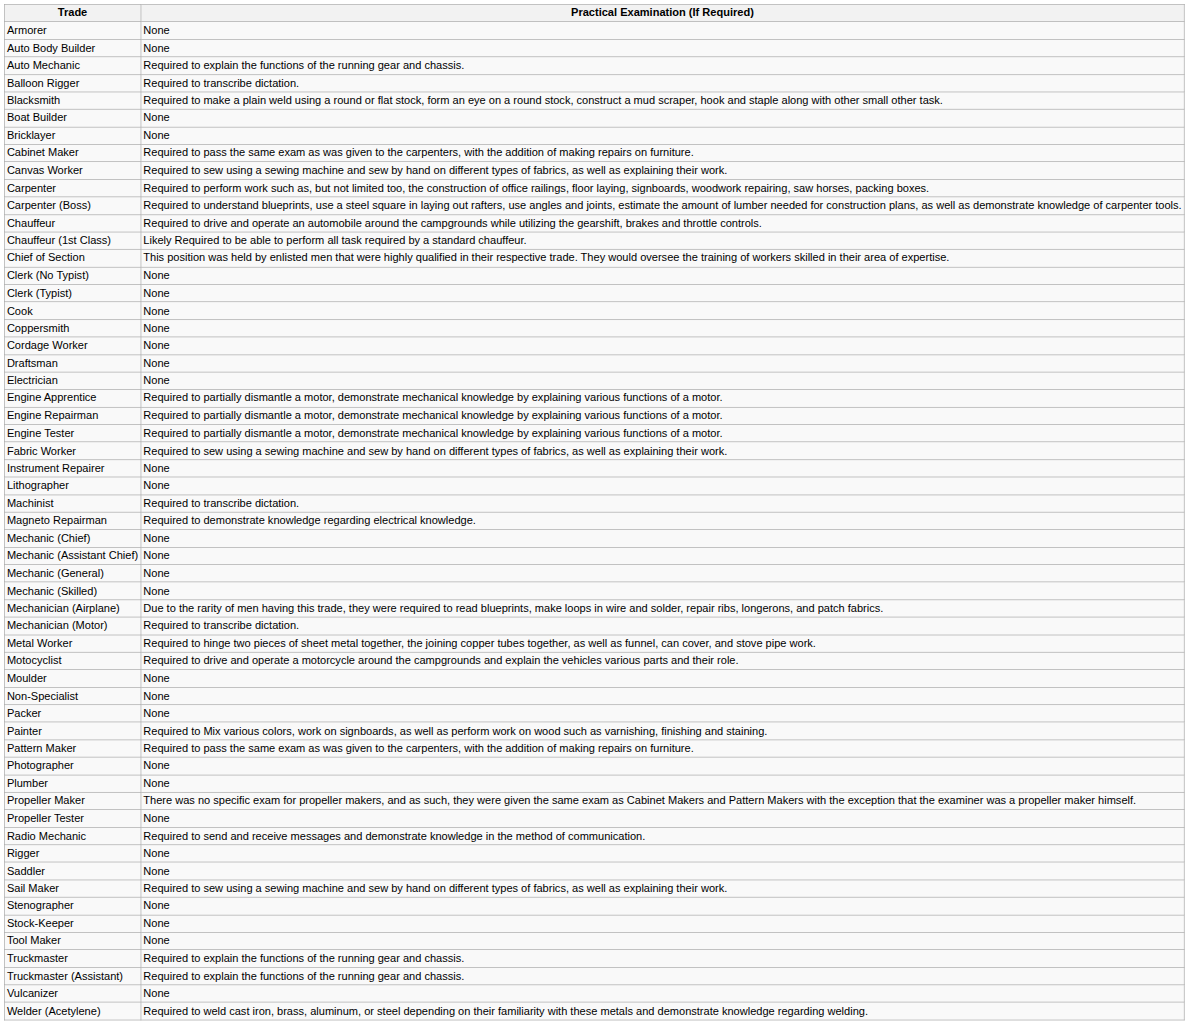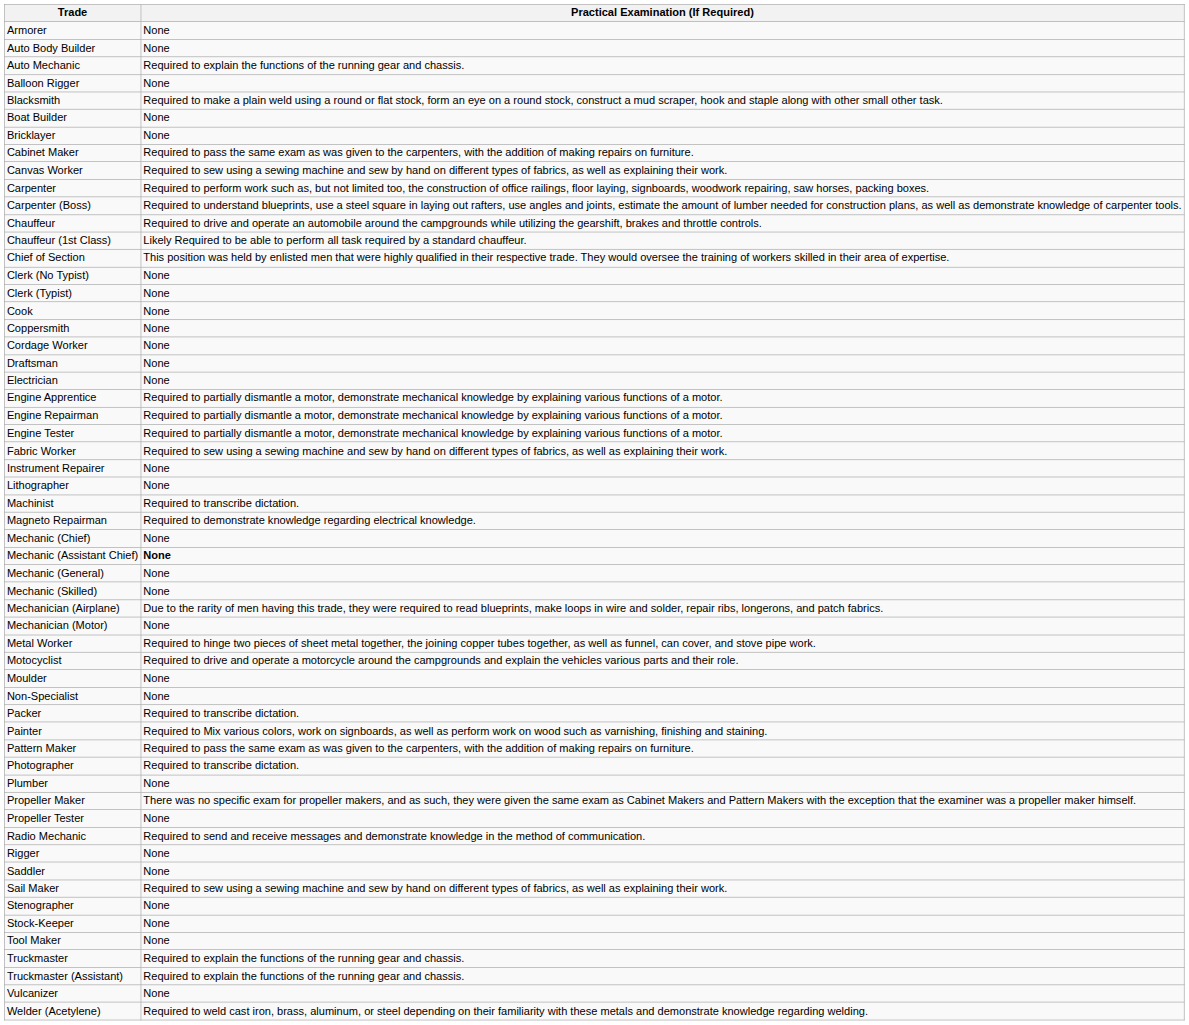 <table class="wikitable">
 <tr>
 <th>Trade</th>
 <th>Practical Examination (If Required)</th>
 </tr>
 <tr>
 <td>Armorer</td>
 <td>None</td>
 </tr>
 <tr>
 <td>Auto Body Builder</td>
 <td>None</td>
 </tr>
 <tr>
 <td>Auto Mechanic</td>
 <td>Required to explain the functions of the running gear and chassis.</td>
 </tr>
 <tr>
 <td>Balloon Rigger</td>
-<td>Required to transcribe dictation.</td>
+<td>None</td>
 </tr>
 <tr>
 <td>Blacksmith</td>
 <td>Required to make a plain weld using a round or flat stock, form an eye on a round stock, construct a mud scraper, hook and staple along with other small other task.</td>
 </tr>
 <tr>
 <td>Boat Builder</td>
 <td>None</td>
 </tr>
 <tr>
 <td>Bricklayer</td>
 <td>None</td>
 </tr>
 <tr>
 <td>Cabinet Maker</td>
 <td>Required to pass the same exam as was given to the carpenters, with the addition of making repairs on furniture.</td>
 </tr>
 <tr>
 <td>Canvas Worker</td>
 <td>Required to sew using a sewing machine and sew by hand on different types of fabrics, as well as explaining their work.</td>
 </tr>
 <tr>
 <td>Carpenter</td>
 <td>Required to perform work such as, but not limited too, the construction of office railings, floor laying, signboards, woodwork repairing, saw horses, packing boxes.</td>
 </tr>
 <tr>
 <td>Carpenter (Boss)</td>
 <td>Required to understand blueprints, use a steel square in laying out rafters, use angles and joints, estimate the amount of lumber needed for construction plans, as well as demonstrate knowledge of carpenter tools.</td>
 </tr>
 <tr>
 <td>Chauffeur</td>
 <td>Required to drive and operate an automobile around the campgrounds while utilizing the gearshift, brakes and throttle controls.</td>
 </tr>
 <tr>
 <td>Chauffeur (1st Class)</td>
 <td>Likely Required to be able to perform all task required by a standard chauffeur.</td>
 </tr>
 <tr>
 <td>Chief of Section</td>
 <td>This position was held by enlisted men that were highly qualified in their respective trade. They would oversee the training of workers skilled in their area of expertise.</td>
 </tr>
 <tr>
 <td>Clerk (No Typist)</td>
 <td>None</td>
 </tr>
 <tr>
 <td>Clerk (Typist)</td>
 <td>None</td>
 </tr>
 <tr>
 <td>Cook</td>
 <td>None</td>
 </tr>
 <tr>
 <td>Coppersmith</td>
 <td>None</td>
 </tr>
 <tr>
 <td>Cordage Worker</td>
 <td>None</td>
 </tr>
 <tr>
 <td>Draftsman</td>
 <td>None</td>
 </tr>
 <tr>
 <td>Electrician</td>
 <td>None</td>
 </tr>
 <tr>
 <td>Engine Apprentice</td>
 <td>Required to partially dismantle a motor, demonstrate mechanical knowledge by explaining various functions of a motor.</td>
 </tr>
 <tr>
 <td>Engine Repairman</td>
 <td>Required to partially dismantle a motor, demonstrate mechanical knowledge by explaining various functions of a motor.</td>
 </tr>
 <tr>
 <td>Engine Tester</td>
 <td>Required to partially dismantle a motor, demonstrate mechanical knowledge by explaining various functions of a motor.</td>
 </tr>
 <tr>
 <td>Fabric Worker</td>
 <td>Required to sew using a sewing machine and sew by hand on different types of fabrics, as well as explaining their work.</td>
 </tr>
 <tr>
 <td>Instrument Repairer</td>
 <td>None</td>
 </tr>
 <tr>
 <td>Lithographer</td>
 <td>None</td>
 </tr>
 <tr>
 <td>Machinist</td>
 <td>Required to transcribe dictation.</td>
 </tr>
 <tr>
 <td>Magneto Repairman</td>
 <td>Required to demonstrate knowledge regarding electrical knowledge.</td>
 </tr>
 <tr>
 <td>Mechanic (Chief)</td>
 <td>None</td>
 </tr>
 <tr>
 <td>Mechanic (Assistant Chief)</td>
-<td>None</td>
+<td><strong>None</strong></td>
 </tr>
 <tr>
 <td>Mechanic (General)</td>
 <td>None</td>
 </tr>
 <tr>
 <td>Mechanic (Skilled)</td>
 <td>None</td>
 </tr>
 <tr>
 <td>Mechanician (Airplane)</td>
 <td>Due to the rarity of men having this trade, they were required to read blueprints, make loops in wire and solder, repair ribs, longerons, and patch fabrics.</td>
 </tr>
 <tr>
 <td>Mechanician (Motor)</td>
-<td>Required to transcribe dictation.</td>
+<td>None</td>
 </tr>
 <tr>
 <td>Metal Worker</td>
 <td>Required to hinge two pieces of sheet metal together, the joining copper tubes together, as well as funnel, can cover, and stove pipe work.</td>
 </tr>
 <tr>
 <td>Motocyclist</td>
 <td>Required to drive and operate a motorcycle around the campgrounds and explain the vehicles various parts and their role.</td>
 </tr>
 <tr>
 <td>Moulder</td>
 <td>None</td>
 </tr>
 <tr>
 <td>Non-Specialist</td>
 <td>None</td>
 </tr>
 <tr>
 <td>Packer</td>
-<td>None</td>
+<td>Required to transcribe dictation.</td>
 </tr>
 <tr>
 <td>Painter</td>
 <td>Required to Mix various colors, work on signboards, as well as perform work on wood such as varnishing, finishing and staining.</td>
 </tr>
 <tr>
 <td>Pattern Maker</td>
 <td>Required to pass the same exam as was given to the carpenters, with the addition of making repairs on furniture.</td>
 </tr>
 <tr>
 <td>Photographer</td>
-<td>None</td>
+<td>Required to transcribe dictation.</td>
 </tr>
 <tr>
 <td>Plumber</td>
 <td>None</td>
 </tr>
 <tr>
 <td>Propeller Maker</td>
 <td>There was no specific exam for propeller makers, and as such, they were given the same exam as Cabinet Makers and Pattern Makers with the exception that the examiner was a propeller maker himself.</td>
 </tr>
 <tr>
 <td>Propeller Tester</td>
 <td>None</td>
 </tr>
 <tr>
 <td>Radio Mechanic</td>
 <td>Required to send and receive messages and demonstrate knowledge in the method of communication.</td>
 </tr>
 <tr>
 <td>Rigger</td>
 <td>None</td>
 </tr>
 <tr>
 <td>Saddler</td>
 <td>None</td>
 </tr>
 <tr>
 <td>Sail Maker</td>
 <td>Required to sew using a sewing machine and sew by hand on different types of fabrics, as well as explaining their work.</td>
 </tr>
 <tr>
 <td>Stenographer</td>
 <td>None</td>
 </tr>
 <tr>
 <td>Stock-Keeper</td>
 <td>None</td>
 </tr>
 <tr>
 <td>Tool Maker</td>
 <td>None</td>
 </tr>
 <tr>
 <td>Truckmaster</td>
 <td>Required to explain the functions of the running gear and chassis.</td>
 </tr>
 <tr>
 <td>Truckmaster (Assistant)</td>
 <td>Required to explain the functions of the running gear and chassis.</td>
 </tr>
 <tr>
 <td>Vulcanizer</td>
 <td>None</td>
 </tr>
 <tr>
 <td>Welder (Acetylene)</td>
 <td>Required to weld cast iron, brass, aluminum, or steel depending on their familiarity with these metals and demonstrate knowledge regarding welding.</td>
 </tr>
 </table>
